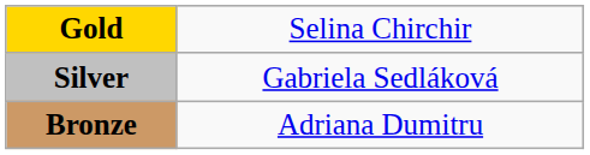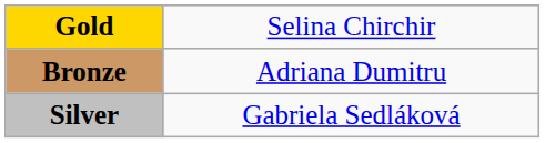 <table class="wikitable" style="text-align:center; " width="35%">
 <tr>
 <td bgcolor="gold"><strong>Gold</strong></td>
 <td><a href='#'>Selina Chirchir</a><br>  <small><em></em></small></td>
 </tr>
 <tr>
+<td bgcolor="CC9966"><strong>Bronze</strong></td>
+<td><a href='#'>Adriana Dumitru</a><br>  <small><em></em></small></td>
+</tr>
+<tr>
 <td bgcolor="silver"><strong>Silver</strong></td>
 <td><a href='#'>Gabriela Sedláková</a><br>  <small><em></em></small></td>
 </tr>
-<tr>
-<td bgcolor="CC9966"><strong>Bronze</strong></td>
-<td><a href='#'>Adriana Dumitru</a><br>  <small><em></em></small></td>
-</tr>
 </table>
